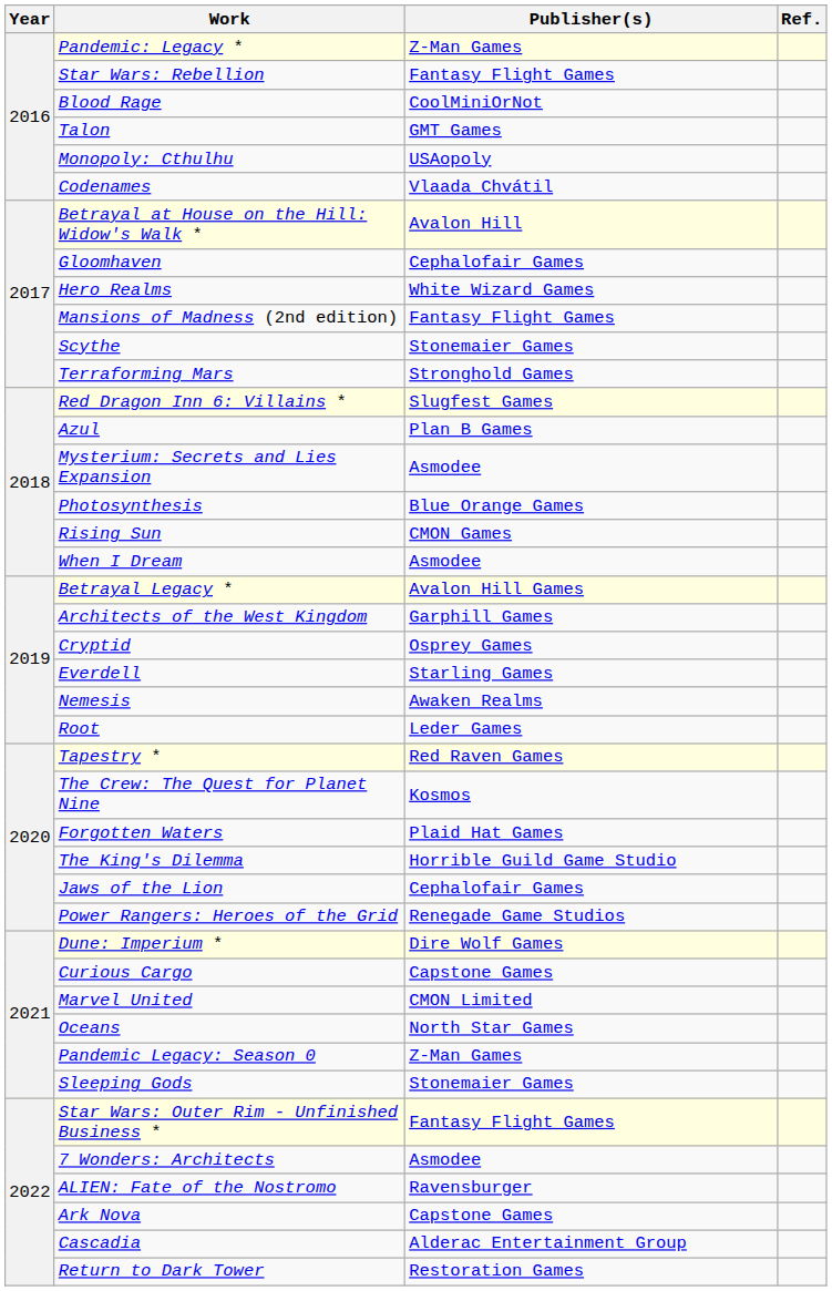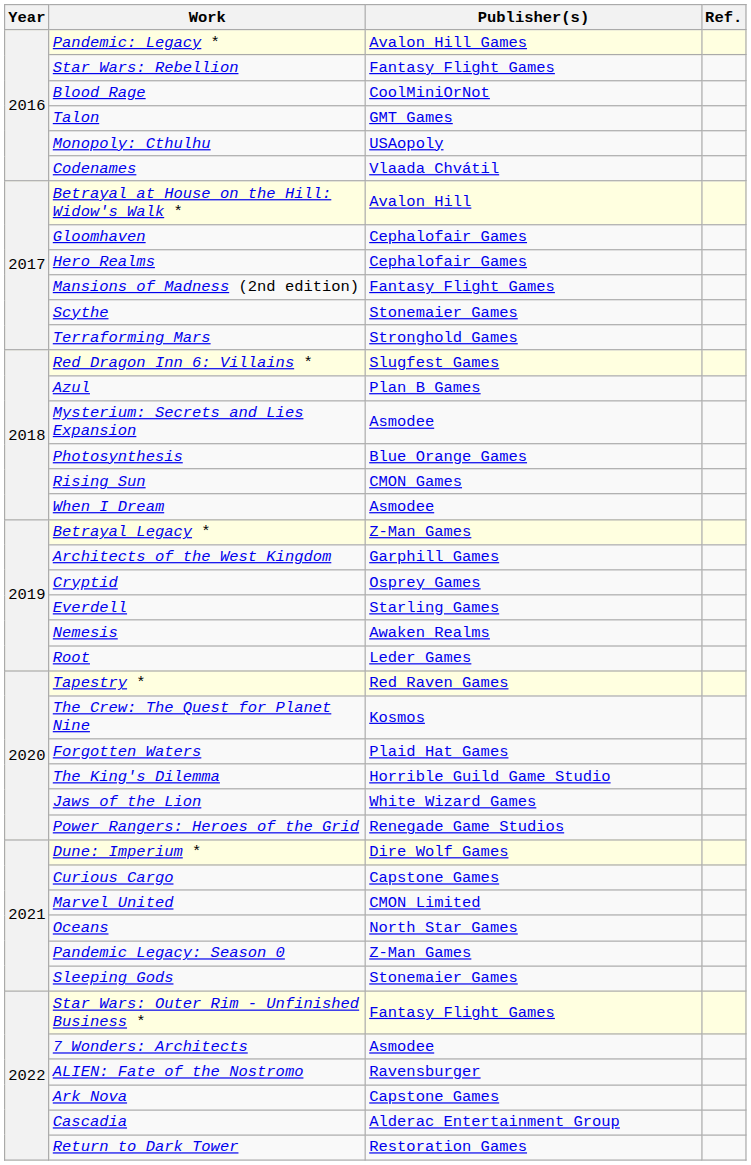 <table class="wikitable mw-collapsible" style="width:100%; margin:1em auto 1em auto;">
 <tr>
 <th style="width:4%;" scope="col">Year</th>
 <th style="width:45%;" scope="col">Work</th>
 <th style="width:48%;" scope="col" class="unsortable">Publisher(s)</th>
 <th style="width:3%;" scope="col" class="unsortable">Ref.</th>
 </tr>
 <tr style="background:lightyellow;">
 <th scope="row" rowspan="6" style="text-align:center; font-weight:normal;">2016</th>
 <td><em><a href='#'>Pandemic: Legacy</a></em> *</td>
-<td><a href='#'>Z-Man Games</a></td>
+<td><a href='#'>Avalon Hill Games</a></td>
 <td></td>
 </tr>
 <tr>
 <td><em><a href='#'>Star Wars: Rebellion</a></em></td>
 <td><a href='#'>Fantasy Flight Games</a></td>
 <td></td>
 </tr>
 <tr>
 <td><em><a href='#'>Blood Rage</a></em></td>
 <td><a href='#'>CoolMiniOrNot</a></td>
 <td></td>
 </tr>
 <tr>
 <td><em><a href='#'>Talon</a></em></td>
 <td><a href='#'>GMT Games</a></td>
 <td></td>
 </tr>
 <tr>
 <td><em><a href='#'>Monopoly: Cthulhu</a></em></td>
 <td><a href='#'>USAopoly</a></td>
 <td></td>
 </tr>
 <tr>
 <td><em><a href='#'>Codenames</a></em></td>
 <td><a href='#'>Vlaada Chvátil</a></td>
 <td></td>
 </tr>
 <tr style="background:lightyellow;">
 <th scope="row" rowspan="6" style="text-align:center; font-weight:normal;">2017</th>
 <td><em><a href='#'>Betrayal at House on the Hill: Widow's Walk</a></em> *</td>
 <td><a href='#'>Avalon Hill</a></td>
 <td></td>
 </tr>
 <tr>
 <td><em><a href='#'>Gloomhaven</a></em></td>
 <td><a href='#'>Cephalofair Games</a></td>
 <td></td>
 </tr>
 <tr>
 <td><em><a href='#'>Hero Realms</a></em></td>
-<td><a href='#'>White Wizard Games</a></td>
+<td><a href='#'>Cephalofair Games</a></td>
 <td></td>
 </tr>
 <tr>
 <td><em><a href='#'>Mansions of Madness</a></em> (2nd edition)</td>
 <td><a href='#'>Fantasy Flight Games</a></td>
 <td></td>
 </tr>
 <tr>
 <td><em><a href='#'>Scythe</a></em></td>
 <td><a href='#'>Stonemaier Games</a></td>
 <td></td>
 </tr>
 <tr>
 <td><em><a href='#'>Terraforming Mars</a></em></td>
 <td><a href='#'>Stronghold Games</a></td>
 <td></td>
 </tr>
 <tr style="background:lightyellow;">
 <th scope="row" rowspan="6" style="text-align:center; font-weight:normal;">2018</th>
 <td><em><a href='#'>Red Dragon Inn 6: Villains</a></em> *</td>
 <td><a href='#'>Slugfest Games</a></td>
 <td></td>
 </tr>
 <tr>
 <td><em><a href='#'>Azul</a></em></td>
 <td><a href='#'>Plan B Games</a></td>
 <td></td>
 </tr>
 <tr>
 <td><em><a href='#'>Mysterium: Secrets and Lies Expansion</a></em></td>
 <td><a href='#'>Asmodee</a></td>
 <td></td>
 </tr>
 <tr>
 <td><em><a href='#'>Photosynthesis</a></em></td>
 <td><a href='#'>Blue Orange Games</a></td>
 <td></td>
 </tr>
 <tr>
 <td><em><a href='#'>Rising Sun</a></em></td>
 <td><a href='#'>CMON Games</a></td>
 <td></td>
 </tr>
 <tr>
 <td><em><a href='#'>When I Dream</a></em></td>
 <td><a href='#'>Asmodee</a></td>
 <td></td>
 </tr>
 <tr style="background:lightyellow;">
 <th rowspan="6" style="text-align:center; font-weight:normal;">2019</th>
 <td><em><a href='#'>Betrayal Legacy</a></em> *</td>
-<td><a href='#'>Avalon Hill Games</a></td>
+<td><a href='#'>Z-Man Games</a></td>
 <td></td>
 </tr>
 <tr>
 <td><em><a href='#'>Architects of the West Kingdom</a></em></td>
 <td><a href='#'>Garphill Games</a></td>
 <td></td>
 </tr>
 <tr>
 <td><em><a href='#'>Cryptid</a></em></td>
 <td><a href='#'>Osprey Games</a></td>
 <td></td>
 </tr>
 <tr>
 <td><em><a href='#'>Everdell</a></em></td>
 <td><a href='#'>Starling Games</a></td>
 <td></td>
 </tr>
 <tr>
 <td><em><a href='#'>Nemesis</a></em></td>
 <td><a href='#'>Awaken Realms</a></td>
 <td></td>
 </tr>
 <tr>
 <td><em><a href='#'>Root</a></em></td>
 <td><a href='#'>Leder Games</a></td>
 <td></td>
 </tr>
 <tr style="background:lightyellow;">
 <th rowspan="6" style="text-align:center; font-weight:normal;">2020</th>
 <td><em><a href='#'>Tapestry</a></em> *</td>
 <td><a href='#'>Red Raven Games</a></td>
 <td></td>
 </tr>
 <tr>
 <td><em><a href='#'>The Crew: The Quest for Planet Nine</a></em></td>
 <td><a href='#'>Kosmos</a></td>
 <td></td>
 </tr>
 <tr>
 <td><em><a href='#'>Forgotten Waters</a></em></td>
 <td><a href='#'>Plaid Hat Games</a></td>
 <td></td>
 </tr>
 <tr>
 <td><em><a href='#'>The King's Dilemma</a></em></td>
 <td><a href='#'>Horrible Guild Game Studio</a></td>
 <td></td>
 </tr>
 <tr>
 <td><em><a href='#'>Jaws of the Lion</a></em></td>
-<td><a href='#'>Cephalofair Games</a></td>
+<td><a href='#'>White Wizard Games</a></td>
 <td></td>
 </tr>
 <tr>
 <td><em><a href='#'>Power Rangers: Heroes of the Grid</a></em></td>
 <td><a href='#'>Renegade Game Studios</a></td>
 <td></td>
 </tr>
 <tr style="background:lightyellow;">
 <th rowspan="6" style="text-align:center; font-weight:normal;">2021</th>
 <td><em><a href='#'>Dune: Imperium</a></em> *</td>
 <td><a href='#'>Dire Wolf Games</a></td>
 <td></td>
 </tr>
 <tr>
 <td><em><a href='#'>Curious Cargo</a></em></td>
 <td><a href='#'>Capstone Games</a></td>
 <td></td>
 </tr>
 <tr>
 <td><em><a href='#'>Marvel United</a></em></td>
 <td><a href='#'>CMON Limited</a></td>
 <td></td>
 </tr>
 <tr>
 <td><em><a href='#'>Oceans</a></em></td>
 <td><a href='#'>North Star Games</a></td>
 <td></td>
 </tr>
 <tr>
 <td><em><a href='#'>Pandemic Legacy: Season 0</a></em></td>
 <td><a href='#'>Z-Man Games</a></td>
 <td></td>
 </tr>
 <tr>
 <td><em><a href='#'>Sleeping Gods</a></em></td>
 <td><a href='#'>Stonemaier Games</a></td>
 <td></td>
 </tr>
 <tr style="background:lightyellow;">
 <th rowspan="6" style="text-align:center; font-weight:normal;">2022</th>
 <td><em><a href='#'>Star Wars: Outer Rim - Unfinished Business</a></em> *</td>
 <td><a href='#'>Fantasy Flight Games</a></td>
 <td></td>
 </tr>
 <tr>
 <td><em><a href='#'>7 Wonders: Architects</a></em></td>
 <td><a href='#'>Asmodee</a></td>
 <td></td>
 </tr>
 <tr>
 <td><em><a href='#'>ALIEN: Fate of the Nostromo</a></em></td>
 <td><a href='#'>Ravensburger</a></td>
 <td></td>
 </tr>
 <tr>
 <td><em><a href='#'>Ark Nova</a></em></td>
 <td><a href='#'>Capstone Games</a></td>
 <td></td>
 </tr>
 <tr>
 <td><em><a href='#'>Cascadia</a></em></td>
 <td><a href='#'>Alderac Entertainment Group</a></td>
 <td></td>
 </tr>
 <tr>
 <td><em><a href='#'>Return to Dark Tower</a></em></td>
 <td><a href='#'>Restoration Games</a></td>
 <td></td>
 </tr>
 </table>
